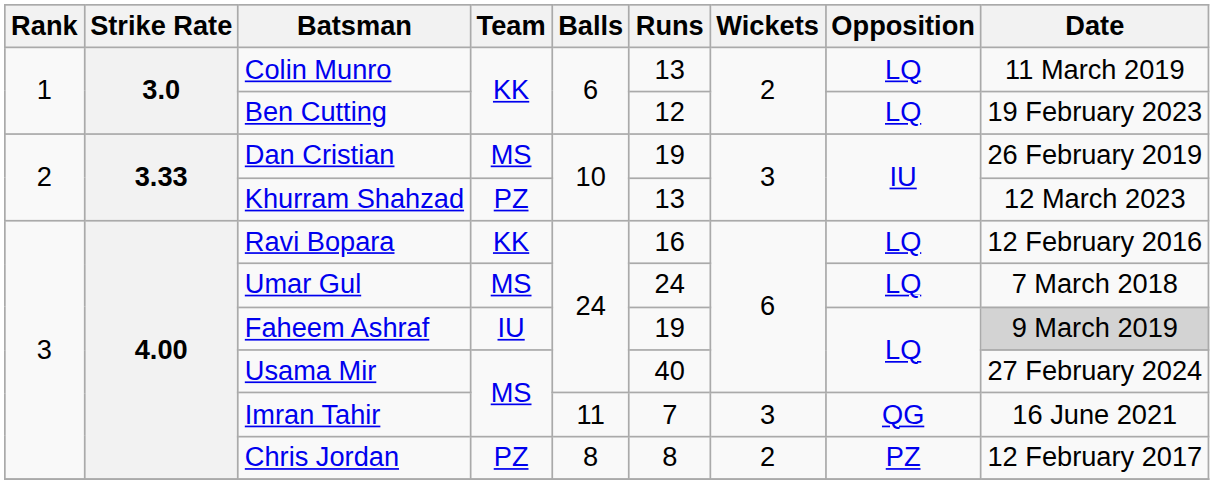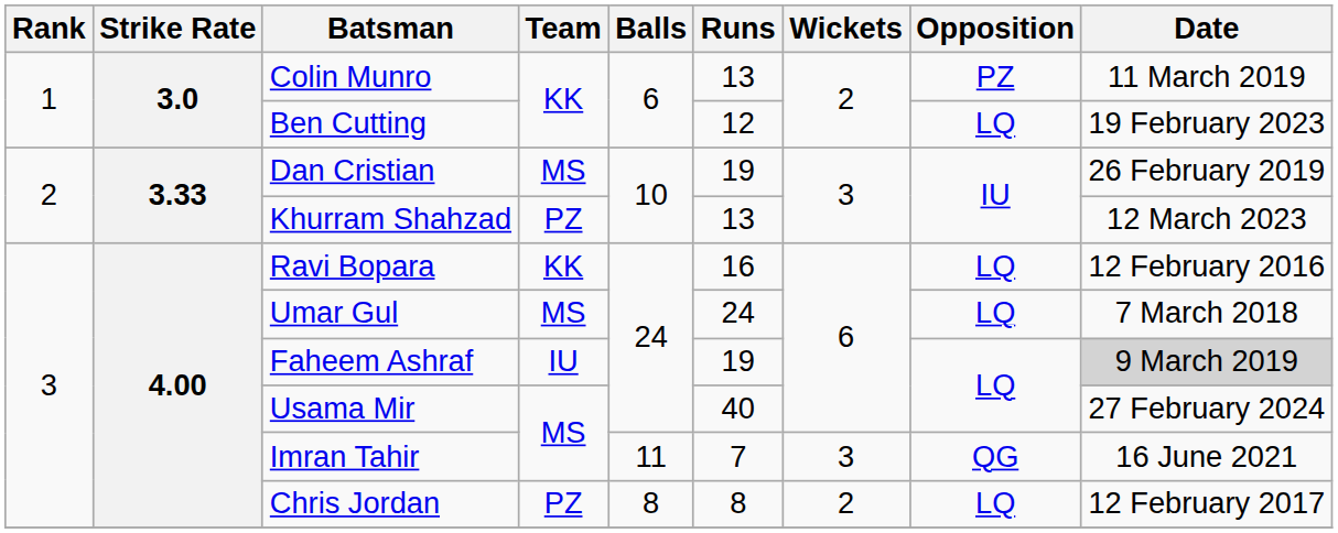 <table class="wikitable" style="text-align:center;">
 <tr>
 <th>Rank</th>
 <th>Strike Rate</th>
 <th>Batsman</th>
 <th>Team</th>
 <th>Balls</th>
 <th>Runs</th>
 <th>Wickets</th>
 <th>Opposition</th>
 <th>Date</th>
 </tr>
 <tr>
 <td rowspan=2>1</td>
 <th rowspan=2>3.0</th>
 <td style="text-align:left"><a href='#'>Colin Munro</a></td>
 <td rowspan="2"><a href='#'>KK</a></td>
 <td rowspan=2>6</td>
 <td>13</td>
 <td rowspan=2>2</td>
-<td><a href='#'>LQ</a></td>
+<td><a href='#'>PZ</a></td>
 <td>11 March 2019</td>
 </tr>
 <tr>
 <td style="text-align:left"><a href='#'>Ben Cutting</a></td>
 <td>12</td>
 <td><a href='#'>LQ</a></td>
 <td>19 February 2023</td>
 </tr>
 <tr>
 <td rowspan=2>2</td>
 <th rowspan=2>3.33</th>
 <td style="text-align:left"><a href='#'>Dan Cristian</a></td>
 <td><a href='#'>MS</a></td>
 <td rowspan=2>10</td>
 <td>19</td>
 <td rowspan=2>3</td>
 <td rowspan=2><a href='#'>IU</a></td>
 <td>26 February 2019</td>
 </tr>
 <tr>
 <td style="text-align:left"><a href='#'>Khurram Shahzad</a></td>
 <td><a href='#'>PZ</a></td>
 <td>13</td>
 <td>12 March 2023</td>
 </tr>
 <tr>
 <td rowspan=6>3</td>
 <th rowspan=6>4.00</th>
 <td style="text-align:left"><a href='#'>Ravi Bopara</a></td>
 <td><a href='#'>KK</a></td>
 <td rowspan=4>24</td>
 <td>16</td>
 <td rowspan=4>6</td>
 <td><a href='#'>LQ</a></td>
 <td>12 February 2016</td>
 </tr>
 <tr>
 <td style="text-align:left"><a href='#'>Umar Gul</a></td>
 <td><a href='#'>MS</a></td>
 <td>24</td>
 <td><a href='#'>LQ</a></td>
 <td>7 March 2018</td>
 </tr>
 <tr>
 <td style="text-align:left"><a href='#'>Faheem Ashraf</a></td>
 <td><a href='#'>IU</a></td>
 <td>19</td>
 <td rowspan="2"><a href='#'>LQ</a></td>
 <td style="background: lightgrey;">9 March 2019</td>
 </tr>
 <tr>
 <td style="text-align:left"><a href='#'>Usama Mir</a></td>
 <td rowspan="2"><a href='#'>MS</a></td>
 <td>40</td>
 <td>27 February 2024</td>
 </tr>
 <tr>
 <td style="text-align:left"><a href='#'>Imran Tahir</a></td>
 <td>11</td>
 <td>7</td>
 <td>3</td>
 <td><a href='#'>QG</a></td>
 <td>16 June 2021</td>
 </tr>
 <tr>
 <td style="text-align:left"><a href='#'>Chris Jordan</a></td>
 <td><a href='#'>PZ</a></td>
 <td>8</td>
 <td>8</td>
 <td>2</td>
-<td><a href='#'>PZ</a></td>
+<td><a href='#'>LQ</a></td>
 <td>12 February 2017</td>
 </tr>
 <tr>
 </tr>
 </table>
